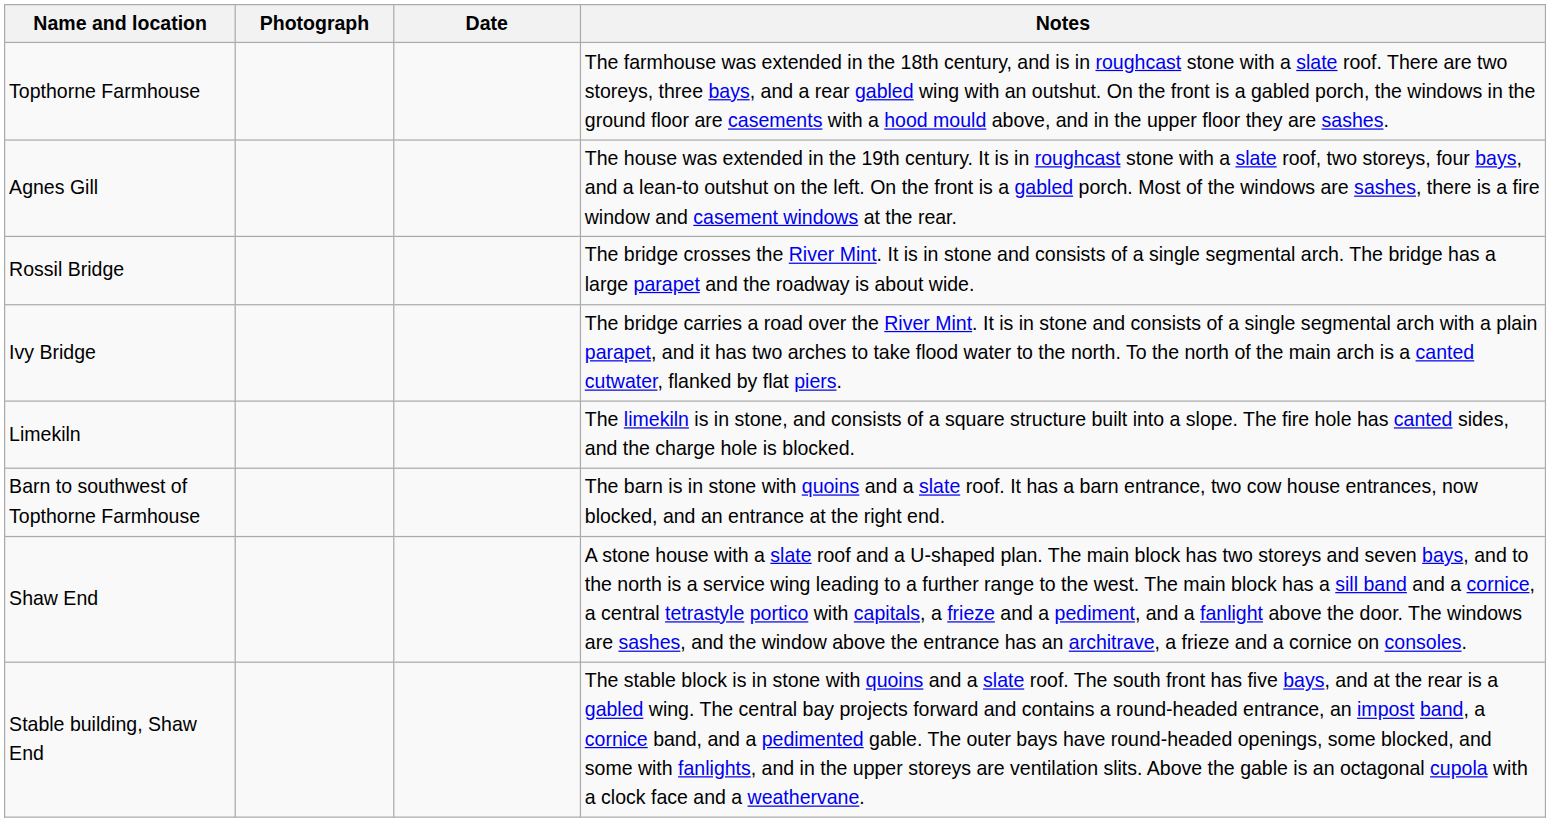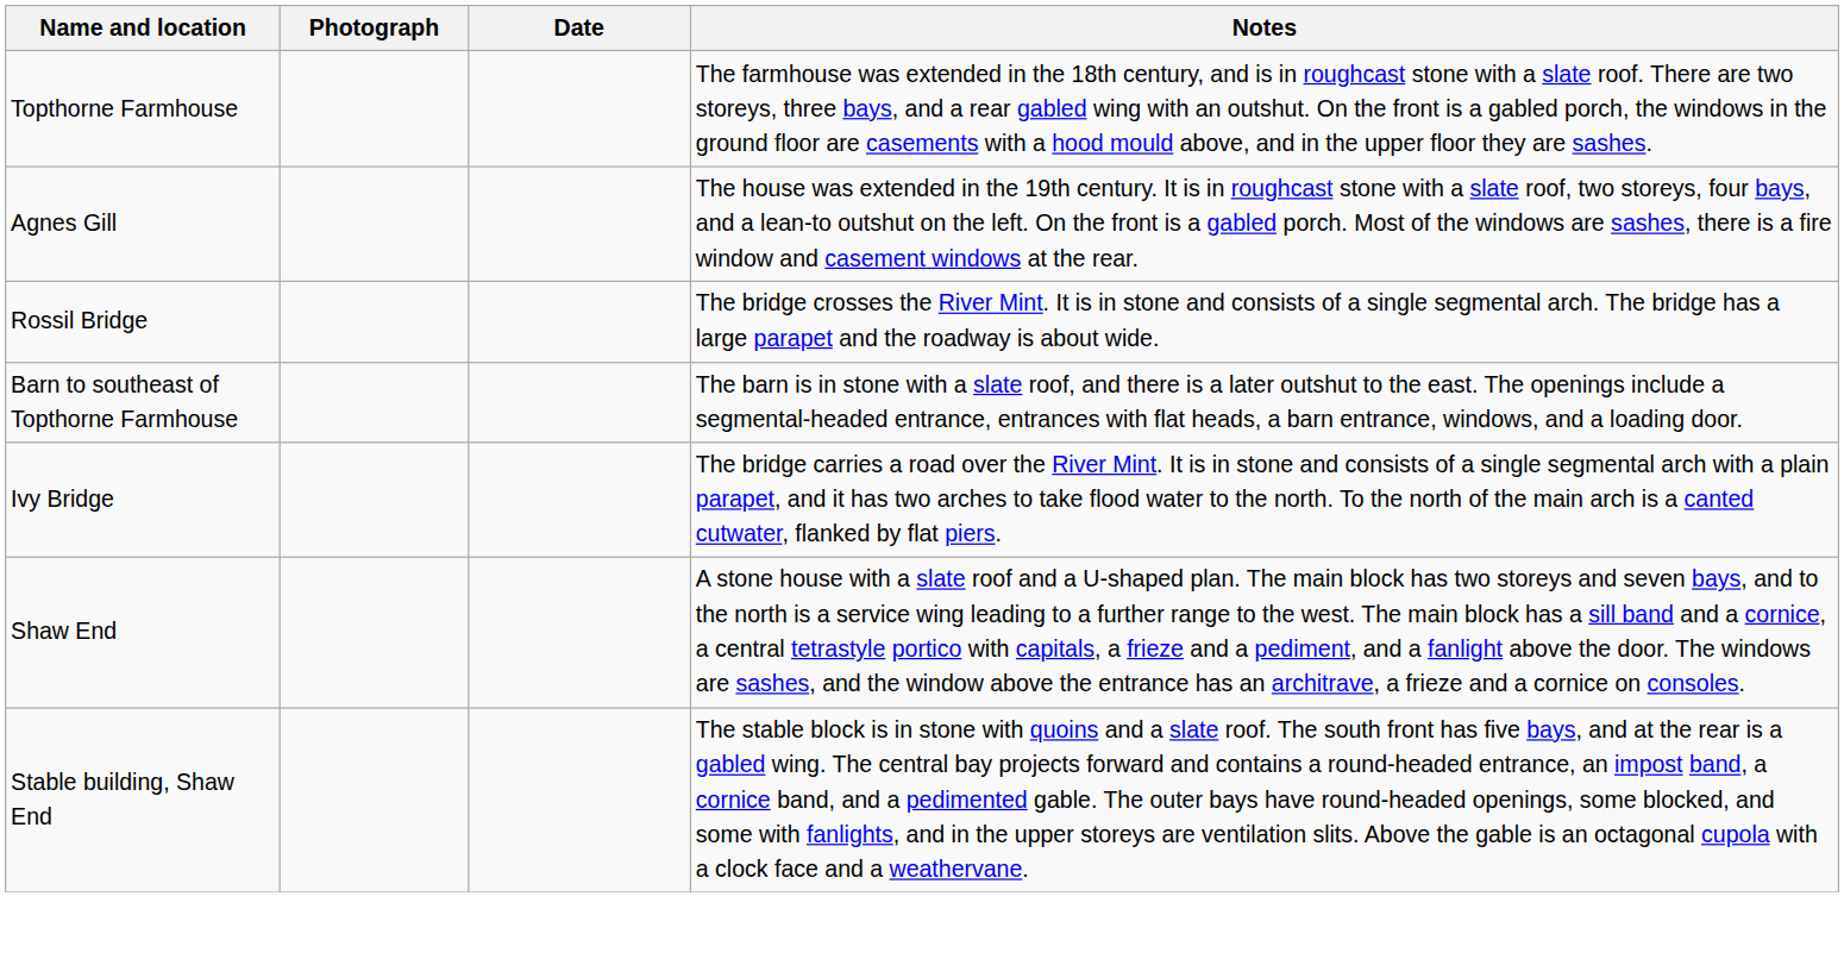 <table class="wikitable sortable plainrowheaders" style="width:100%;border:0px;text-align:left;line-height:150%;">
 <tr>
 <th scope="col"  style="width:150px">Name and location</th>
 <th scope="col"  style="width:100px" class="unsortable">Photograph</th>
 <th scope="col"  style="width:120px">Date</th>
 <th scope="col"  style="width:650px" class="unsortable">Notes</th>
 </tr>
 <tr>
 <td>Topthorne Farmhouse<br><small></small></td>
 <td></td>
 <td align="center"></td>
 <td>The farmhouse was extended in the 18th century, and is in <a href='#'>roughcast</a> stone with a <a href='#'>slate</a> roof.  There are two storeys, three <a href='#'>bays</a>, and a rear <a href='#'>gabled</a> wing with an outshut.  On the front is a gabled porch, the windows in the ground floor are <a href='#'>casements</a> with a <a href='#'>hood mould</a> above, and in the upper floor they are <a href='#'>sashes</a>.</td>
 </tr>
 <tr>
 <td>Agnes Gill<br><small></small></td>
 <td></td>
 <td align="center"></td>
 <td>The house was extended in the 19th century.  It is in <a href='#'>roughcast</a> stone with a <a href='#'>slate</a> roof, two storeys, four <a href='#'>bays</a>, and a lean-to outshut on the left.  On the front is a <a href='#'>gabled</a> porch.  Most of the windows are <a href='#'>sashes</a>, there is a fire window and <a href='#'>casement windows</a> at the rear.</td>
 </tr>
 <tr>
 <td>Rossil Bridge<br><small></small></td>
 <td></td>
 <td align="center"></td>
 <td>The bridge crosses the <a href='#'>River Mint</a>.  It is in stone and consists of a single segmental arch.  The bridge has a large <a href='#'>parapet</a> and the roadway is about  wide.</td>
 </tr>
 <tr>
+<td>Barn to southeast of Topthorne Farmhouse<br><small></small></td>
+<td></td>
+<td align="center"></td>
+<td>The barn is in stone with a <a href='#'>slate</a> roof, and there is a later outshut to the east.  The openings include a segmental-headed entrance, entrances with flat heads, a barn entrance, windows, and a loading door.</td>
+</tr>
+<tr>
 <td>Ivy Bridge<br><small></small></td>
 <td></td>
 <td align="center"></td>
 <td>The bridge carries a road over the <a href='#'>River Mint</a>.  It is in stone and consists of a single segmental arch with a plain <a href='#'>parapet</a>, and it has two arches to take flood water to the north.  To the north of the main arch is a <a href='#'>canted</a> <a href='#'>cutwater</a>, flanked by flat <a href='#'>piers</a>.</td>
-</tr>
-<tr>
-<td>Limekiln<br><small></small></td>
-<td></td>
-<td align="center"></td>
-<td>The <a href='#'>limekiln</a> is in stone, and consists of a square structure built into a slope.  The fire hole has <a href='#'>canted</a> sides, and the charge hole is blocked.</td>
-</tr>
-<tr>
-<td>Barn to southwest of Topthorne Farmhouse<br><small></small></td>
-<td></td>
-<td align="center"></td>
-<td>The barn is in stone with <a href='#'>quoins</a> and a <a href='#'>slate</a> roof.  It has a barn entrance, two cow house entrances, now blocked, and an entrance at the right end.</td>
 </tr>
 <tr>
 <td>Shaw End<br><small></small></td>
 <td></td>
 <td align="center"></td>
 <td>A stone house with a <a href='#'>slate</a> roof and a U-shaped plan.  The main block has two storeys and seven <a href='#'>bays</a>, and to the north is a service wing leading to a further range to the west.  The main block has a <a href='#'>sill band</a> and a <a href='#'>cornice</a>, a central <a href='#'>tetrastyle</a> <a href='#'>portico</a> with <a href='#'>capitals</a>, a <a href='#'>frieze</a> and a <a href='#'>pediment</a>, and a <a href='#'>fanlight</a> above the door.  The windows are <a href='#'>sashes</a>, and the window above the entrance has an <a href='#'>architrave</a>, a frieze and a cornice on <a href='#'>consoles</a>.</td>
 </tr>
 <tr>
 <td>Stable building, Shaw End<br><small></small></td>
 <td></td>
 <td align="center"></td>
 <td>The stable block is in stone with <a href='#'>quoins</a> and a <a href='#'>slate</a> roof.  The south front has five <a href='#'>bays</a>, and at the rear is a <a href='#'>gabled</a> wing.  The central bay projects forward and contains a round-headed entrance, an <a href='#'>impost</a> <a href='#'>band</a>, a <a href='#'>cornice</a> band, and a <a href='#'>pedimented</a> gable.  The outer bays have round-headed openings, some blocked, and some with <a href='#'>fanlights</a>, and in the upper storeys are ventilation slits.  Above the gable is an octagonal <a href='#'>cupola</a> with a clock face and a <a href='#'>weathervane</a>.</td>
 </tr>
 <tr>
 </tr>
 </table>
